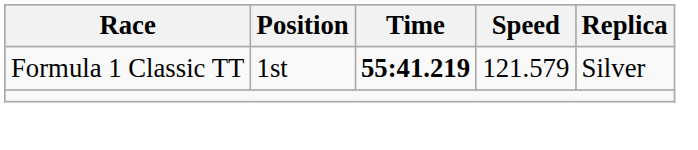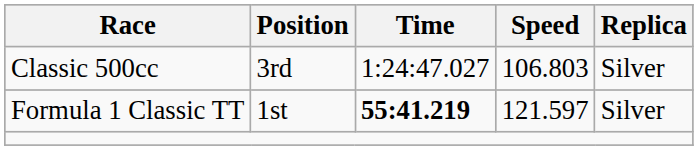 <table class="wikitable">
 <tr>
 <th>Race</th>
 <th>Position</th>
 <th>Time</th>
 <th>Speed</th>
 <th>Replica</th>
 </tr>
 <tr>
+<td>Classic 500cc</td>
+<td>3rd</td>
+<td>1:24:47.027</td>
+<td>106.803</td>
+<td>Silver</td>
+</tr>
+<tr>
 <td>Formula 1 Classic TT</td>
 <td>1st</td>
 <td><strong>55:41.219</strong></td>
-<td>121.579</td>
+<td>121.597</td>
 <td>Silver</td>
 </tr>
 <tr>
 <td colspan=5></td>
 </tr>
 </table>
